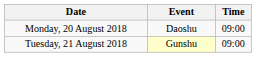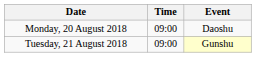 <table class = "wikitable" style="text-align:center;">
 <tr>
 <th width=220>Date</th>
+<th width=50>Time</th>
 <th width=100>Event</th>
-<th width=50>Time</th>
 </tr>
 <tr>
 <td>Monday, 20 August 2018</td>
+<td>09:00</td>
 <td>Daoshu</td>
-<td>09:00</td>
 </tr>
 <tr>
 <td>Tuesday, 21 August 2018</td>
+<td>09:00</td>
 <td bgcolor="ffffcc">Gunshu</td>
-<td>09:00</td>
 </tr>
 </table>
